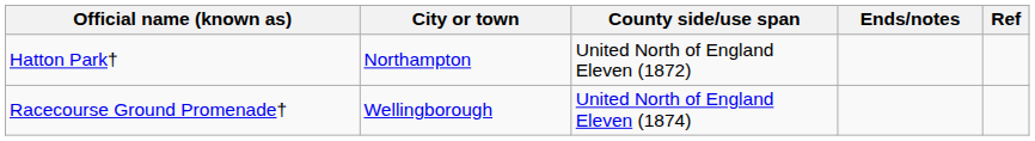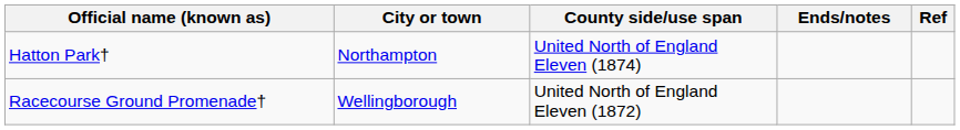 <table class="wikitable" style="width:100%;">
 <tr>
 <th style="width:20%;">Official name (known as)</th>
 <th style="width:10%;">City or town</th>
 <th style="width:15%;">County side/use span</th>
 <th width=5%>Ends/notes</th>
 <th width=1%>Ref</th>
 </tr>
 <tr>
 <td><a href='#'>Hatton Park</a>†</td>
 <td><a href='#'>Northampton</a></td>
-<td>United North of England Eleven (1872)</td>
+<td><a href='#'>United North of England Eleven</a> (1874)</td>
 <td></td>
 <td></td>
 </tr>
 <tr>
 <td><a href='#'>Racecourse Ground Promenade</a>†</td>
 <td><a href='#'>Wellingborough</a></td>
-<td><a href='#'>United North of England Eleven</a> (1874)</td>
+<td>United North of England Eleven (1872)</td>
 <td></td>
 <td></td>
 </tr>
 </table>
